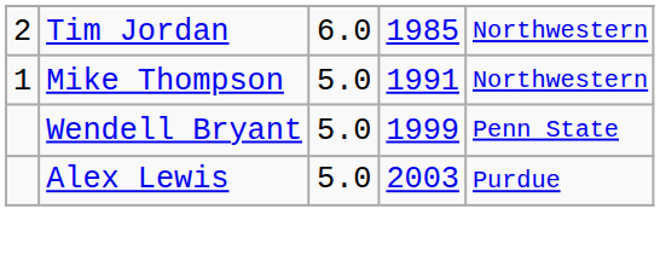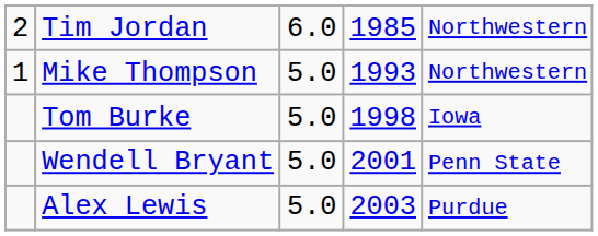 <table class="wikitable">
 <tr>
 </tr>
 <tr>
 <td>2</td>
 <td><a href='#'>Tim Jordan</a></td>
 <td>6.0</td>
 <td><a href='#'>1985</a></td>
 <td style="font-size:80%;"><a href='#'>Northwestern</a></td>
 </tr>
 <tr>
 <td>1</td>
 <td><a href='#'>Mike Thompson</a></td>
 <td>5.0</td>
-<td><a href='#'>1991</a></td>
+<td><a href='#'>1993</a></td>
 <td style="font-size:80%;"><a href='#'>Northwestern</a></td>
+</tr>
+<tr>
+<td></td>
+<td><a href='#'>Tom Burke</a></td>
+<td>5.0</td>
+<td><a href='#'>1998</a></td>
+<td style="font-size:80%;"><a href='#'>Iowa</a></td>
 </tr>
 <tr>
 <td></td>
 <td><a href='#'>Wendell Bryant</a></td>
 <td>5.0</td>
-<td><a href='#'>1999</a></td>
+<td><a href='#'>2001</a></td>
 <td style="font-size:80%;"><a href='#'>Penn State</a></td>
 </tr>
 <tr>
 <td></td>
 <td><a href='#'>Alex Lewis</a></td>
 <td>5.0</td>
 <td><a href='#'>2003</a></td>
 <td style="font-size:80%;"><a href='#'>Purdue</a></td>
 </tr>
 </table>
